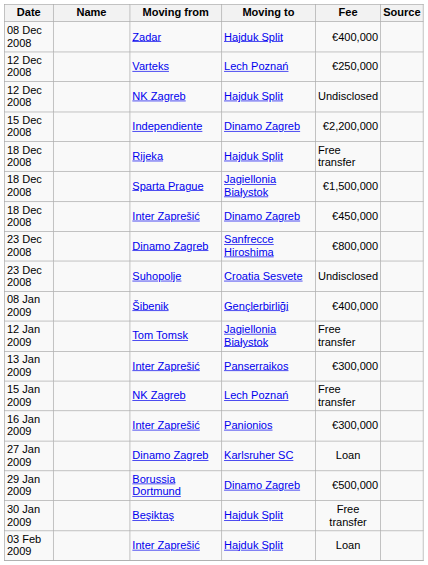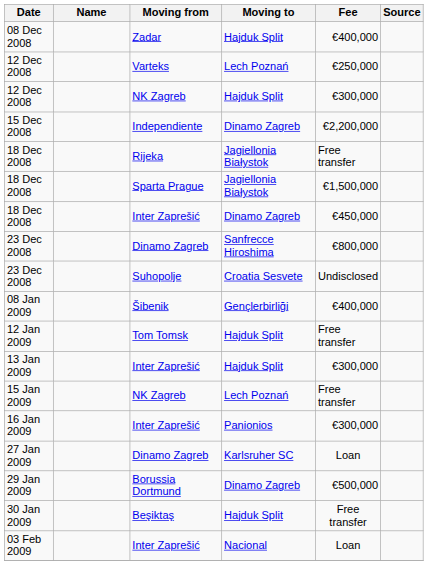 <table class="wikitable sortable">
 <tr>
 <th width="80">Date</th>
 <th width="140">Name</th>
 <th width="140">Moving from</th>
 <th width="150">Moving to</th>
 <th>Fee</th>
 <th>Source</th>
 </tr>
 <tr>
 <td>08 Dec 2008</td>
 <td> </td>
 <td> <a href='#'>Zadar</a></td>
 <td> <a href='#'>Hajduk Split</a></td>
 <td align="right">€400,000</td>
 <td align="center"><small></small></td>
 </tr>
 <tr>
 <td>12 Dec 2008</td>
 <td> </td>
 <td> <a href='#'>Varteks</a></td>
 <td> <a href='#'>Lech Poznań</a></td>
 <td align="right">€250,000</td>
 <td align="center"><small>  </small></td>
 </tr>
 <tr>
 <td>12 Dec 2008</td>
 <td> </td>
 <td> <a href='#'>NK Zagreb</a></td>
 <td> <a href='#'>Hajduk Split</a></td>
-<td>Undisclosed</td>
+<td align="right">€300,000</td>
 <td align="center"><small></small></td>
 </tr>
 <tr>
 <td>15 Dec 2008</td>
 <td> </td>
 <td> <a href='#'>Independiente</a></td>
 <td> <a href='#'>Dinamo Zagreb</a></td>
 <td align="right">€2,200,000</td>
 <td align="center"><small></small></td>
 </tr>
 <tr>
 <td>18 Dec 2008</td>
 <td> </td>
 <td> <a href='#'>Rijeka</a></td>
-<td> <a href='#'>Hajduk Split</a></td>
+<td> <a href='#'>Jagiellonia Białystok</a></td>
 <td>Free transfer</td>
 <td align="center"></td>
 </tr>
 <tr>
 <td>18 Dec 2008</td>
 <td> </td>
 <td> <a href='#'>Sparta Prague</a></td>
 <td> <a href='#'>Jagiellonia Białystok</a></td>
 <td align="right">€1,500,000</td>
 <td align="center"><small></small></td>
 </tr>
 <tr>
 <td>18 Dec 2008</td>
 <td> </td>
 <td> <a href='#'>Inter Zaprešić</a></td>
 <td> <a href='#'>Dinamo Zagreb</a></td>
 <td align="right">€450,000</td>
 <td align="center"><small> </small></td>
 </tr>
 <tr>
 <td>23 Dec 2008</td>
 <td> </td>
 <td> <a href='#'>Dinamo Zagreb</a></td>
 <td> <a href='#'>Sanfrecce Hiroshima</a></td>
 <td align="right">€800,000</td>
 <td align="center"><small></small></td>
 </tr>
 <tr>
 <td>23 Dec 2008</td>
 <td> </td>
 <td> <a href='#'>Suhopolje</a></td>
 <td> <a href='#'>Croatia Sesvete</a></td>
 <td>Undisclosed</td>
 <td align="center"><small></small></td>
 </tr>
 <tr>
 <td>08 Jan 2009</td>
 <td> </td>
 <td> <a href='#'>Šibenik</a></td>
 <td> <a href='#'>Gençlerbirliği</a></td>
 <td align="right">€400,000</td>
 <td align="center"><small></small></td>
 </tr>
 <tr>
 <td>12 Jan 2009</td>
 <td> </td>
 <td> <a href='#'>Tom Tomsk</a></td>
-<td> <a href='#'>Jagiellonia Białystok</a></td>
+<td> <a href='#'>Hajduk Split</a></td>
 <td>Free transfer</td>
 <td align="center"><small></small></td>
 </tr>
 <tr>
 <td>13 Jan 2009</td>
 <td> </td>
 <td> <a href='#'>Inter Zaprešić</a></td>
-<td> <a href='#'>Panserraikos</a></td>
+<td> <a href='#'>Hajduk Split</a></td>
 <td align="right">€300,000</td>
 <td align="center"><small></small></td>
 </tr>
 <tr>
 <td>15 Jan 2009</td>
 <td> </td>
 <td> <a href='#'>NK Zagreb</a></td>
 <td> <a href='#'>Lech Poznań</a></td>
 <td>Free transfer</td>
 <td align="center"><small></small></td>
 </tr>
 <tr>
 <td>16 Jan 2009</td>
 <td> </td>
 <td> <a href='#'>Inter Zaprešić</a></td>
 <td> <a href='#'>Panionios</a></td>
 <td align="right">€300,000</td>
 <td align="center"><small> </small></td>
 </tr>
 <tr>
 <td>27 Jan 2009</td>
 <td> </td>
 <td> <a href='#'>Dinamo Zagreb</a></td>
 <td> <a href='#'>Karlsruher SC</a></td>
 <td align="center">Loan</td>
 <td align="center"><small></small></td>
 </tr>
 <tr>
 <td>29 Jan 2009</td>
 <td> </td>
 <td> <a href='#'>Borussia Dortmund</a></td>
 <td> <a href='#'>Dinamo Zagreb</a></td>
 <td align="right">€500,000</td>
 <td align="center"><small></small></td>
 </tr>
 <tr>
 <td>30 Jan 2009</td>
 <td> </td>
 <td> <a href='#'>Beşiktaş</a></td>
 <td> <a href='#'>Hajduk Split</a></td>
 <td align="center">Free transfer</td>
 <td align="center"><small></small></td>
 </tr>
 <tr>
 <td>03 Feb 2009</td>
 <td> </td>
 <td> <a href='#'>Inter Zaprešić</a></td>
-<td> <a href='#'>Hajduk Split</a></td>
+<td> <a href='#'>Nacional</a></td>
 <td align="center">Loan</td>
 <td align="center"></td>
 </tr>
 <tr>
 </tr>
 </table>
